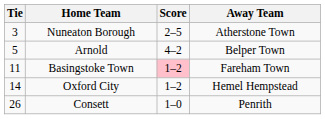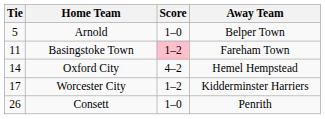 <table class="wikitable" style="text-align:center;">
 <tr>
 <th width=20>Tie</th>
 <th width=175>Home Team</th>
 <th width=20>Score</th>
 <th width=175>Away Team</th>
 </tr>
 <tr>
-<td>3</td>
-<td>Nuneaton Borough</td>
-<td>2–5</td>
-<td>Atherstone Town</td>
-</tr>
-<tr>
 <td>5</td>
 <td>Arnold</td>
-<td>4–2</td>
+<td>1–0</td>
 <td>Belper Town</td>
 </tr>
 <tr>
 <td>11</td>
 <td>Basingstoke Town</td>
 <td style="background: pink;">1–2</td>
 <td>Fareham Town</td>
 </tr>
 <tr>
 <td>14</td>
 <td>Oxford City</td>
+<td>4–2</td>
+<td>Hemel Hempstead</td>
+</tr>
+<tr>
+<td>17</td>
+<td>Worcester City</td>
 <td>1–2</td>
-<td>Hemel Hempstead</td>
+<td>Kidderminster Harriers</td>
 </tr>
 <tr>
 <td>26</td>
 <td>Consett</td>
 <td>1–0</td>
 <td>Penrith</td>
 </tr>
 </table>
